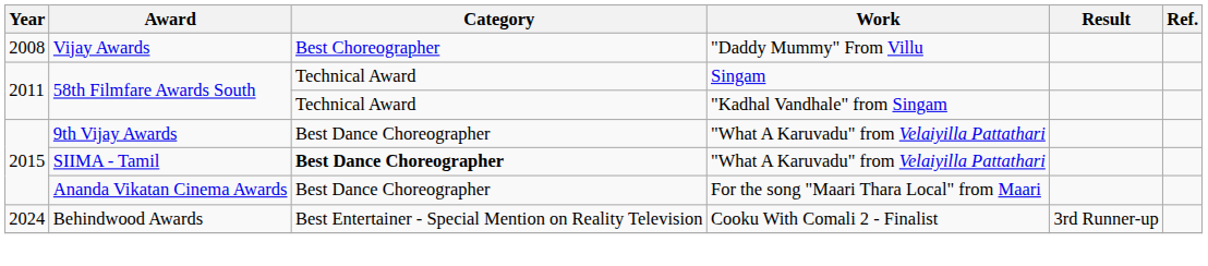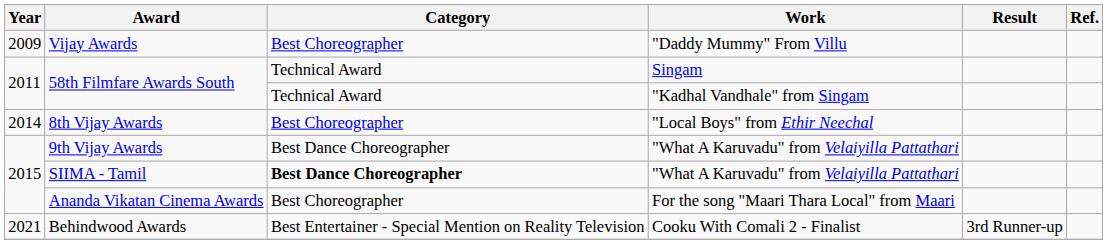 <table class="wikitable sortable">
 <tr>
 <th>Year</th>
 <th>Award</th>
 <th>Category</th>
 <th>Work</th>
 <th>Result</th>
 <th scope="col" class="unsortable">Ref.</th>
 </tr>
 <tr>
-<td>2008</td>
+<td>2009</td>
 <td><a href='#'>Vijay Awards</a></td>
 <td><a href='#'>Best Choreographer</a></td>
 <td>"Daddy Mummy" From <a href='#'>Villu</a></td>
 <td></td>
 <td></td>
 </tr>
 <tr>
 <td rowspan="2">2011</td>
 <td rowspan="2"><a href='#'>58th Filmfare Awards South</a></td>
 <td>Technical Award</td>
 <td><a href='#'>Singam</a></td>
 <td></td>
 <td style="text-align:center;"></td>
 </tr>
 <tr>
 <td>Technical Award</td>
 <td>"Kadhal Vandhale" from <a href='#'>Singam</a></td>
 <td></td>
 <td style="text-align:center;"></td>
 </tr>
 <tr>
+<td>2014</td>
+<td><a href='#'>8th Vijay Awards</a></td>
+<td><a href='#'>Best Choreographer</a></td>
+<td>"Local Boys" from <em><a href='#'>Ethir Neechal</a></em></td>
+<td></td>
+<td></td>
+</tr>
+<tr>
 <td rowspan="3">2015</td>
 <td><a href='#'>9th Vijay Awards</a></td>
 <td>Best Dance Choreographer</td>
 <td>"What A Karuvadu" from <em><a href='#'>Velaiyilla Pattathari</a></em></td>
 <td></td>
 <td></td>
 </tr>
 <tr>
 <td><a href='#'>SIIMA - Tamil</a></td>
 <td><strong>Best Dance Choreographer</strong></td>
 <td>"What A Karuvadu" from <em><a href='#'>Velaiyilla Pattathari</a></em></td>
 <td></td>
 <td style="text-align:center;"></td>
 </tr>
 <tr>
 <td><a href='#'>Ananda Vikatan Cinema Awards</a></td>
-<td>Best Dance Choreographer</td>
+<td>Best Choreographer</td>
 <td>For the song "Maari Thara Local" from <a href='#'>Maari</a></td>
 <td></td>
 <td></td>
 </tr>
 <tr>
-<td>2024</td>
+<td>2021</td>
 <td>Behindwood Awards</td>
 <td>Best Entertainer - Special Mention on Reality Television</td>
 <td>Cooku With Comali 2 - Finalist</td>
 <td>3rd Runner-up</td>
 <td></td>
 </tr>
 <tr>
 </tr>
 </table>
